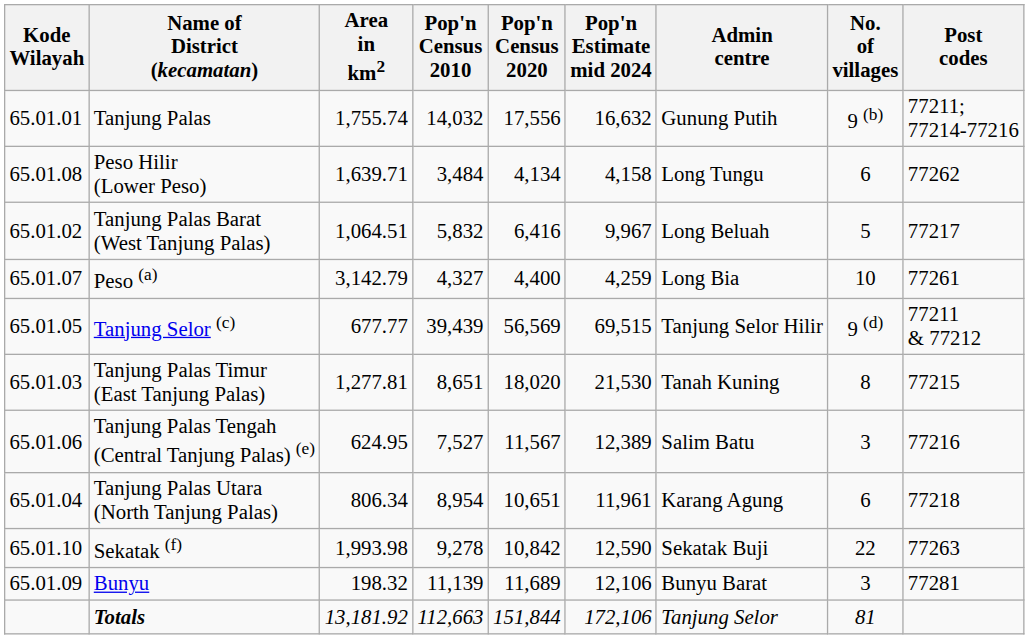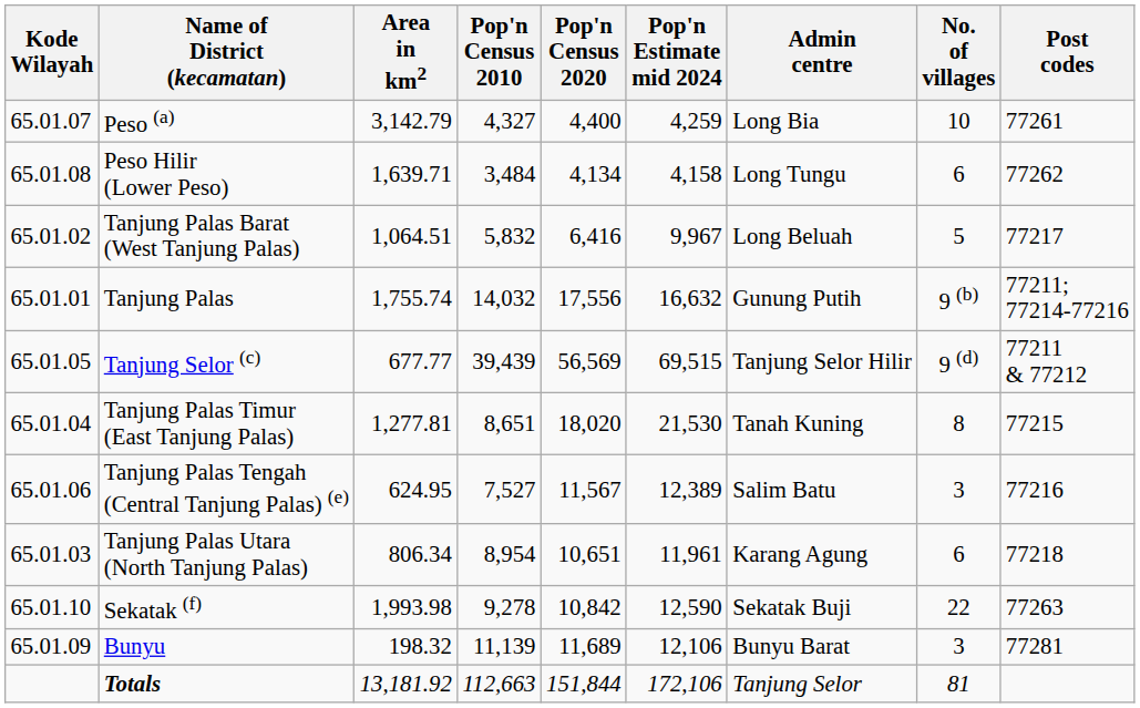 <table class="sortable wikitable">
 <tr>
 <th>Kode <br>Wilayah</th>
 <th>Name of<br>District <br>(<em>kecamatan</em>)</th>
 <th>Area <br>in <br>km<sup>2</sup></th>
 <th>Pop'n<br>Census<br>2010</th>
 <th>Pop'n<br>Census<br>2020</th>
 <th>Pop'n<br>Estimate<br>mid 2024</th>
 <th>Admin<br> centre</th>
 <th>No.<br>of <br>villages</th>
 <th>Post<br>codes</th>
 </tr>
 <tr>
-<td>65.01.01</td>
-<td>Tanjung Palas</td>
-<td align="right">1,755.74</td>
-<td align="right">14,032</td>
-<td align="right">17,556</td>
-<td align="right">16,632</td>
-<td>Gunung Putih</td>
-<td align="center">9 <sup>(b)</sup></td>
-<td>77211;<br>77214-77216</td>
+<td>65.01.07</td>
+<td>Peso <sup>(a)</sup></td>
+<td align="right">3,142.79</td>
+<td align="right">4,327</td>
+<td align="right">4,400</td>
+<td align="right">4,259</td>
+<td>Long Bia</td>
+<td align="center">10</td>
+<td>77261</td>
 </tr>
 <tr>
 <td>65.01.08</td>
 <td>Peso Hilir <br>(Lower Peso)</td>
 <td align="right">1,639.71</td>
 <td align="right">3,484</td>
 <td align="right">4,134</td>
 <td align="right">4,158</td>
 <td>Long Tungu</td>
 <td align="center">6</td>
 <td>77262</td>
 </tr>
 <tr>
 <td>65.01.02</td>
 <td>Tanjung Palas Barat <br>(West Tanjung Palas)</td>
 <td align="right">1,064.51</td>
 <td align="right">5,832</td>
 <td align="right">6,416</td>
 <td align="right">9,967</td>
 <td>Long Beluah</td>
 <td align="center">5</td>
 <td>77217</td>
 </tr>
 <tr>
-<td>65.01.07</td>
-<td>Peso <sup>(a)</sup></td>
-<td align="right">3,142.79</td>
-<td align="right">4,327</td>
-<td align="right">4,400</td>
-<td align="right">4,259</td>
-<td>Long Bia</td>
-<td align="center">10</td>
-<td>77261</td>
+<td>65.01.01</td>
+<td>Tanjung Palas</td>
+<td align="right">1,755.74</td>
+<td align="right">14,032</td>
+<td align="right">17,556</td>
+<td align="right">16,632</td>
+<td>Gunung Putih</td>
+<td align="center">9 <sup>(b)</sup></td>
+<td>77211;<br>77214-77216</td>
 </tr>
 <tr>
 <td>65.01.05</td>
 <td><a href='#'>Tanjung Selor</a> <sup>(c)</sup></td>
 <td align="right">677.77</td>
 <td align="right">39,439</td>
 <td align="right">56,569</td>
 <td align="right">69,515</td>
 <td>Tanjung Selor Hilir</td>
 <td align="center">9 <sup>(d)</sup></td>
 <td>77211<br>& 77212</td>
 </tr>
 <tr>
-<td>65.01.03</td>
+<td>65.01.04</td>
 <td>Tanjung Palas Timur <br>(East Tanjung Palas)</td>
 <td align="right">1,277.81</td>
 <td align="right">8,651</td>
 <td align="right">18,020</td>
 <td align="right">21,530</td>
 <td>Tanah Kuning</td>
 <td align="center">8</td>
 <td>77215</td>
 </tr>
 <tr>
 <td>65.01.06</td>
 <td>Tanjung Palas Tengah <br>(Central Tanjung Palas) <sup>(e)</sup></td>
 <td align="right">624.95</td>
 <td align="right">7,527</td>
 <td align="right">11,567</td>
 <td align="right">12,389</td>
 <td>Salim Batu</td>
 <td align="center">3</td>
 <td>77216</td>
 </tr>
 <tr>
-<td>65.01.04</td>
+<td>65.01.03</td>
 <td>Tanjung Palas Utara <br>(North Tanjung Palas)</td>
 <td align="right">806.34</td>
 <td align="right">8,954</td>
 <td align="right">10,651</td>
 <td align="right">11,961</td>
 <td>Karang Agung</td>
 <td align="center">6</td>
 <td>77218</td>
 </tr>
 <tr>
 <td>65.01.10</td>
 <td>Sekatak <sup>(f)</sup></td>
 <td align="right">1,993.98</td>
 <td align="right">9,278</td>
 <td align="right">10,842</td>
 <td align="right">12,590</td>
 <td>Sekatak Buji</td>
 <td align="center">22</td>
 <td>77263</td>
 </tr>
 <tr>
 <td>65.01.09</td>
 <td><a href='#'>Bunyu</a></td>
 <td align="right">198.32</td>
 <td align="right">11,139</td>
 <td align="right">11,689</td>
 <td align="right">12,106</td>
 <td>Bunyu Barat</td>
 <td align="center">3</td>
 <td>77281</td>
 </tr>
 <tr>
 <td></td>
 <td><strong><em>Totals</em></strong></td>
 <td align="right"><em>13,181.92</em></td>
 <td align="right"><em>112,663</em></td>
 <td align="right"><em>151,844</em></td>
 <td align="right"><em>172,106</em></td>
 <td><em>Tanjung Selor</em></td>
 <td align="center"><em>81</em></td>
 <td></td>
 </tr>
 </table>
